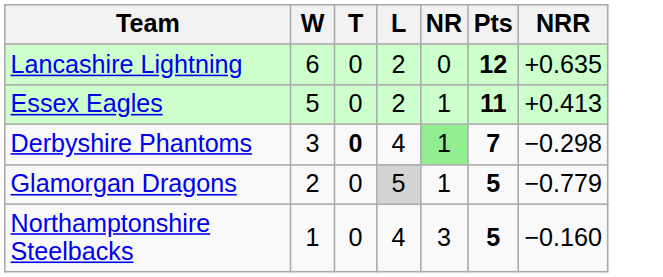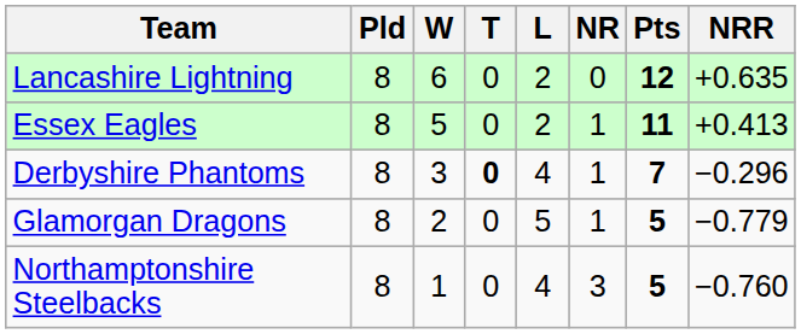 <table class="wikitable" style="text-align:center;">
 <tr>
 <th width=175>Team</th>
+<th style="width:20px;" abbr="Played">Pld</th>
 <th style="width:20px;" abbr="Won">W</th>
 <th style="width:20px;" abbr="Tied">T</th>
 <th style="width:20px;" abbr="Lost">L</th>
 <th style="width:20px;" abbr="No result">NR</th>
 <th style="width:20px;" abbr="Points">Pts</th>
 <th style="width:20px;" abbr="Net run rate">NRR</th>
 </tr>
 <tr style="background:#cfc;">
 <td style="text-align:left;"><a href='#'>Lancashire Lightning</a></td>
+<td>8</td>
 <td>6</td>
 <td>0</td>
 <td>2</td>
 <td>0</td>
 <td><strong>12</strong></td>
 <td>+0.635</td>
 </tr>
 <tr style="background:#cfc;">
 <td style="text-align:left;"><a href='#'>Essex Eagles</a></td>
+<td>8</td>
 <td>5</td>
 <td>0</td>
 <td>2</td>
 <td>1</td>
 <td><strong>11</strong></td>
 <td>+0.413</td>
 </tr>
 <tr>
 <td style="text-align:left;"><a href='#'>Derbyshire Phantoms</a></td>
+<td>8</td>
 <td>3</td>
 <td><strong>0</strong></td>
 <td>4</td>
-<td style="background: lightgreen;">1</td>
+<td>1</td>
 <td><strong>7</strong></td>
-<td>−0.298</td>
+<td>−0.296</td>
 </tr>
 <tr>
 <td style="text-align:left;"><a href='#'>Glamorgan Dragons</a></td>
+<td>8</td>
 <td>2</td>
 <td>0</td>
-<td style="background: lightgrey;">5</td>
+<td>5</td>
 <td>1</td>
 <td><strong>5</strong></td>
 <td>−0.779</td>
 </tr>
 <tr>
 <td style="text-align:left;"><a href='#'>Northamptonshire Steelbacks</a></td>
+<td>8</td>
 <td>1</td>
 <td>0</td>
 <td>4</td>
 <td>3</td>
 <td><strong>5</strong></td>
-<td>−0.160</td>
+<td>−0.760</td>
 </tr>
 </table>
